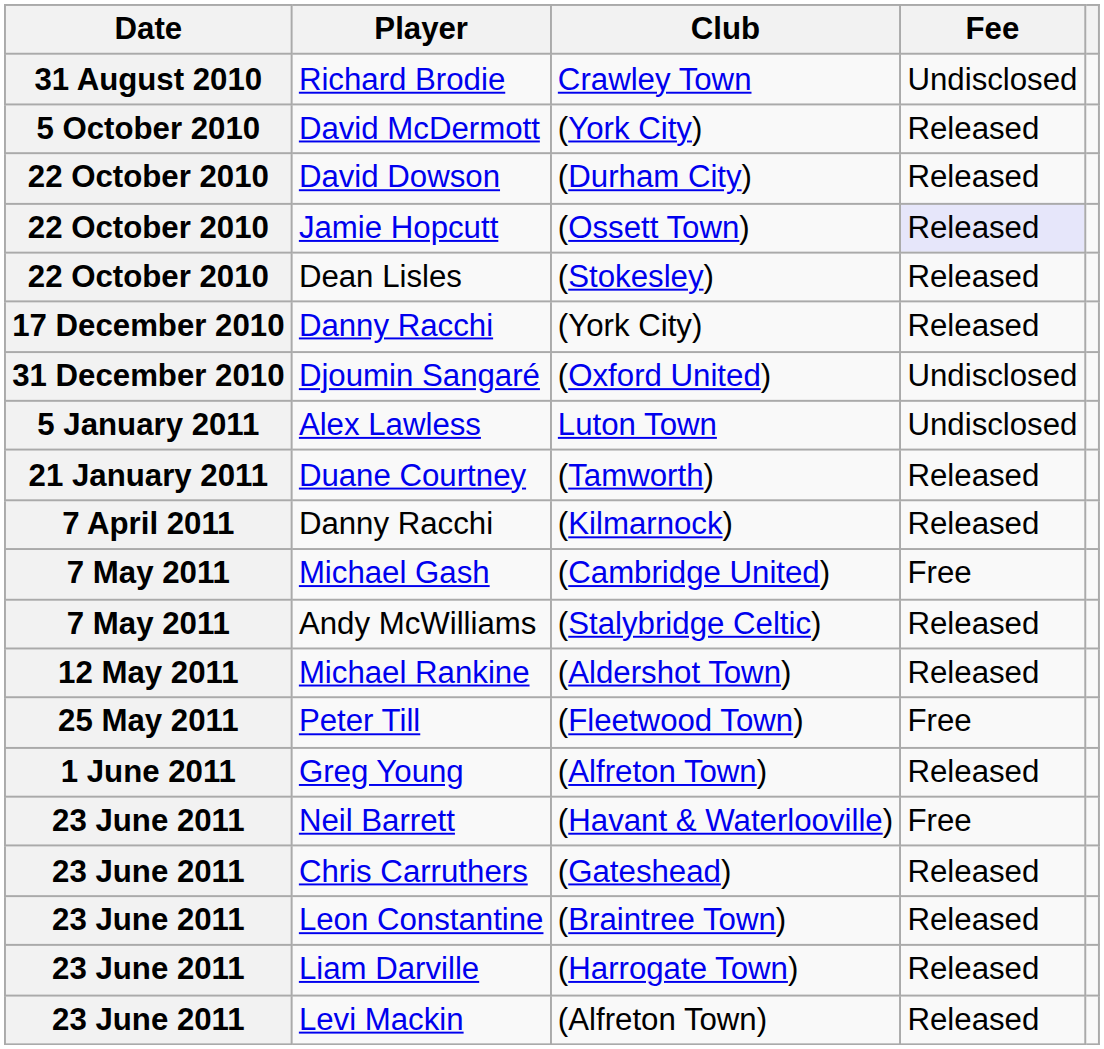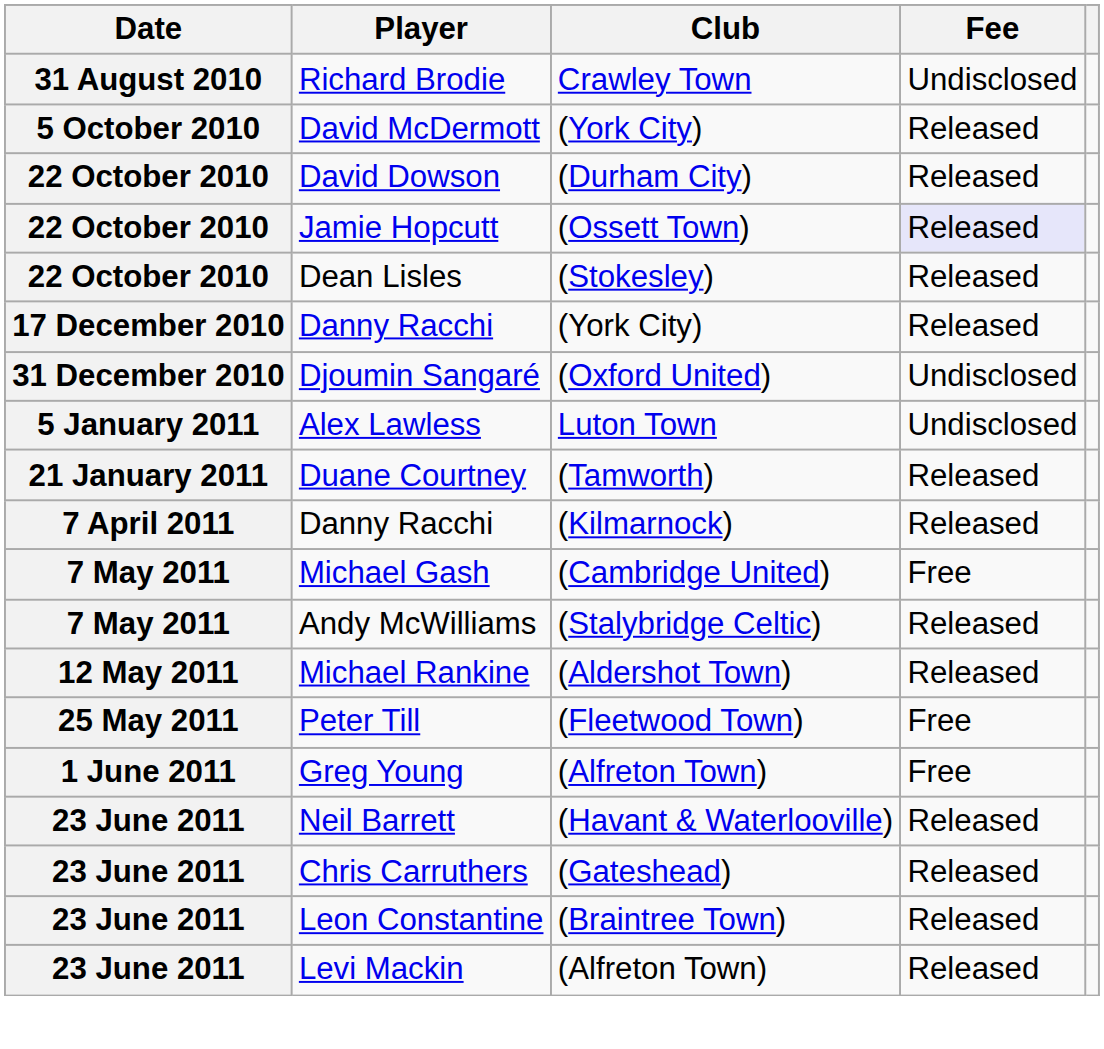 <table class="wikitable plainrowheaders">
 <tr>
 <th scope=col>Date</th>
 <th scope=col>Player</th>
 <th scope=col>Club</th>
 <th scope=col>Fee</th>
 <th scope=col class=unsortable></th>
 </tr>
 <tr>
 <th scope=row>31 August 2010</th>
 <td><a href='#'>Richard Brodie</a></td>
 <td><a href='#'>Crawley Town</a></td>
 <td>Undisclosed</td>
 <td style="text-align:center;"></td>
 </tr>
 <tr>
 <th scope=row>5 October 2010</th>
 <td><a href='#'>David McDermott</a></td>
 <td>(<a href='#'>York City</a>)</td>
 <td>Released</td>
 <td style="text-align:center;"></td>
 </tr>
 <tr>
 <th scope=row>22 October 2010</th>
 <td><a href='#'>David Dowson</a></td>
 <td>(<a href='#'>Durham City</a>)</td>
 <td>Released</td>
 <td style="text-align:center;"></td>
 </tr>
 <tr>
 <th scope=row>22 October 2010</th>
 <td><a href='#'>Jamie Hopcutt</a></td>
 <td>(<a href='#'>Ossett Town</a>)</td>
 <td style="background: lavender;">Released</td>
 <td style="text-align:center;"></td>
 </tr>
 <tr>
 <th scope=row>22 October 2010</th>
 <td>Dean Lisles</td>
 <td>(<a href='#'>Stokesley</a>)</td>
 <td>Released</td>
 <td style="text-align:center;"></td>
 </tr>
 <tr>
 <th scope=row>17 December 2010</th>
 <td><a href='#'>Danny Racchi</a></td>
 <td>(York City)</td>
 <td>Released</td>
 <td style="text-align:center;"></td>
 </tr>
 <tr>
 <th scope=row>31 December 2010</th>
 <td><a href='#'>Djoumin Sangaré</a></td>
 <td>(<a href='#'>Oxford United</a>)</td>
 <td>Undisclosed</td>
 <td style="text-align:center;"></td>
 </tr>
 <tr>
 <th scope=row>5 January 2011</th>
 <td><a href='#'>Alex Lawless</a></td>
 <td><a href='#'>Luton Town</a></td>
 <td>Undisclosed</td>
 <td style="text-align:center;"></td>
 </tr>
 <tr>
 <th scope=row>21 January 2011</th>
 <td><a href='#'>Duane Courtney</a></td>
 <td>(<a href='#'>Tamworth</a>)</td>
 <td>Released</td>
 <td style="text-align:center;"></td>
 </tr>
 <tr>
 <th scope=row>7 April 2011</th>
 <td>Danny Racchi</td>
 <td>(<a href='#'>Kilmarnock</a>)</td>
 <td>Released</td>
 <td style="text-align:center;"></td>
 </tr>
 <tr>
 <th scope=row>7 May 2011</th>
 <td><a href='#'>Michael Gash</a></td>
 <td>(<a href='#'>Cambridge United</a>)</td>
 <td>Free</td>
 <td style="text-align:center;"></td>
 </tr>
 <tr>
 <th scope=row>7 May 2011</th>
 <td>Andy McWilliams</td>
 <td>(<a href='#'>Stalybridge Celtic</a>)</td>
 <td>Released</td>
 <td style="text-align:center;"></td>
 </tr>
 <tr>
 <th scope=row>12 May 2011</th>
 <td><a href='#'>Michael Rankine</a></td>
 <td>(<a href='#'>Aldershot Town</a>)</td>
 <td>Released</td>
 <td style="text-align:center;"></td>
 </tr>
 <tr>
 <th scope=row>25 May 2011</th>
 <td><a href='#'>Peter Till</a></td>
 <td>(<a href='#'>Fleetwood Town</a>)</td>
 <td>Free</td>
 <td style="text-align:center;"></td>
 </tr>
 <tr>
 <th scope=row>1 June 2011</th>
 <td><a href='#'>Greg Young</a></td>
 <td>(<a href='#'>Alfreton Town</a>)</td>
-<td>Released</td>
+<td>Free</td>
 <td style="text-align:center;"></td>
 </tr>
 <tr>
 <th scope=row>23 June 2011</th>
 <td><a href='#'>Neil Barrett</a></td>
 <td>(<a href='#'>Havant & Waterlooville</a>)</td>
-<td>Free</td>
+<td>Released</td>
 <td style="text-align:center;"></td>
 </tr>
 <tr>
 <th scope=row>23 June 2011</th>
 <td><a href='#'>Chris Carruthers</a></td>
 <td>(<a href='#'>Gateshead</a>)</td>
 <td>Released</td>
 <td style="text-align:center;"></td>
 </tr>
 <tr>
 <th scope=row>23 June 2011</th>
 <td><a href='#'>Leon Constantine</a></td>
 <td>(<a href='#'>Braintree Town</a>)</td>
 <td>Released</td>
 <td style="text-align:center;"></td>
 </tr>
 <tr>
 <th scope=row>23 June 2011</th>
-<td><a href='#'>Liam Darville</a></td>
-<td>(<a href='#'>Harrogate Town</a>)</td>
-<td>Released</td>
-<td style="text-align:center;"></td>
-</tr>
-<tr>
-<th scope=row>23 June 2011</th>
 <td><a href='#'>Levi Mackin</a></td>
 <td>(Alfreton Town)</td>
 <td>Released</td>
 <td style="text-align:center;"></td>
 </tr>
 </table>
